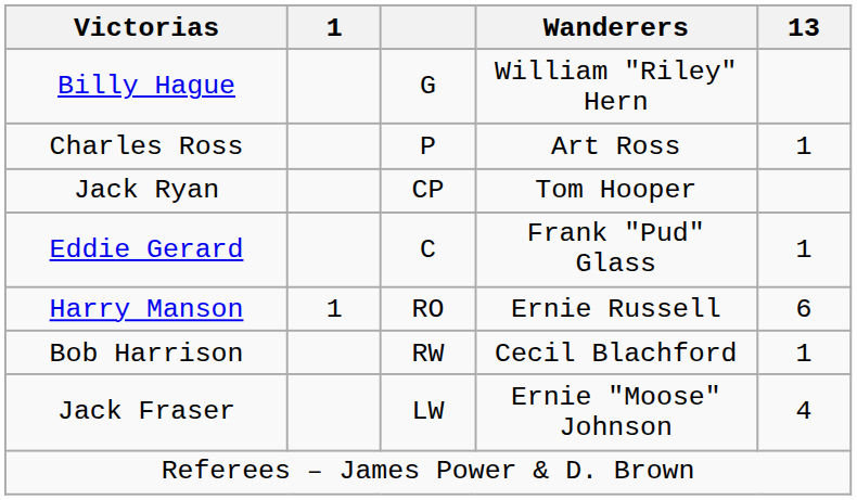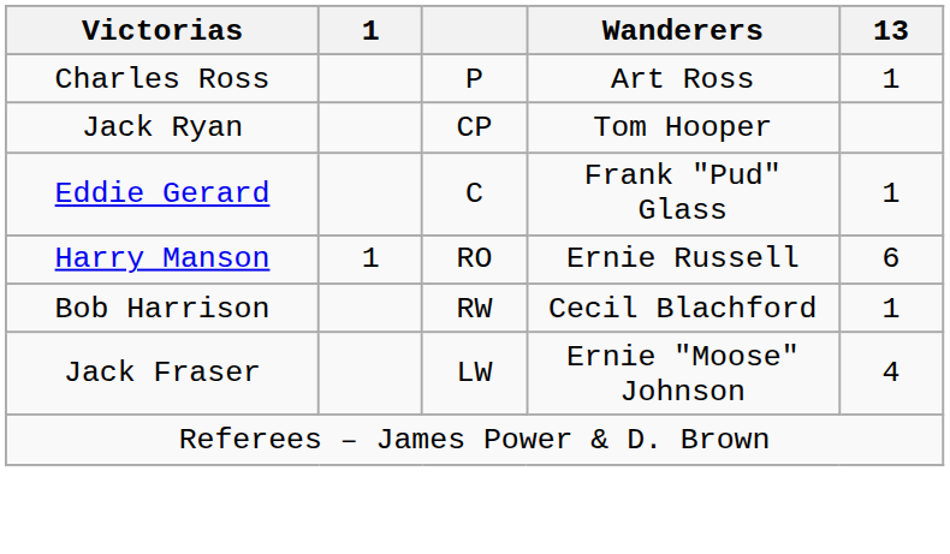 <table class="wikitable" style="text-align:center;">
 <tr>
 <th style="width:10em">Victorias</th>
 <th style="width:3em">1</th>
 <th style="width:3em"></th>
 <th style="width:10em">Wanderers</th>
 <th style="width:3em">13</th>
-</tr>
-<tr>
-<td><a href='#'>Billy Hague</a></td>
-<td></td>
-<td>G</td>
-<td>William "Riley" Hern</td>
-<td></td>
 </tr>
 <tr>
 <td>Charles Ross</td>
 <td></td>
 <td>P</td>
 <td>Art Ross</td>
 <td>1</td>
 </tr>
 <tr>
 <td>Jack Ryan</td>
 <td></td>
 <td>CP</td>
 <td>Tom Hooper</td>
 <td></td>
 </tr>
 <tr>
 <td><a href='#'>Eddie Gerard</a></td>
 <td></td>
 <td>C</td>
 <td>Frank "Pud" Glass</td>
 <td>1</td>
 </tr>
 <tr>
 <td><a href='#'>Harry Manson</a></td>
 <td>1</td>
 <td>RO</td>
 <td>Ernie Russell</td>
 <td>6</td>
 </tr>
 <tr>
 <td>Bob Harrison</td>
 <td></td>
 <td>RW</td>
 <td>Cecil Blachford</td>
 <td>1</td>
 </tr>
 <tr>
 <td>Jack Fraser</td>
 <td></td>
 <td>LW</td>
 <td>Ernie "Moose" Johnson</td>
 <td>4</td>
 </tr>
 <tr>
 <td colspan="5">Referees – James Power & D. Brown</td>
 </tr>
 </table>
